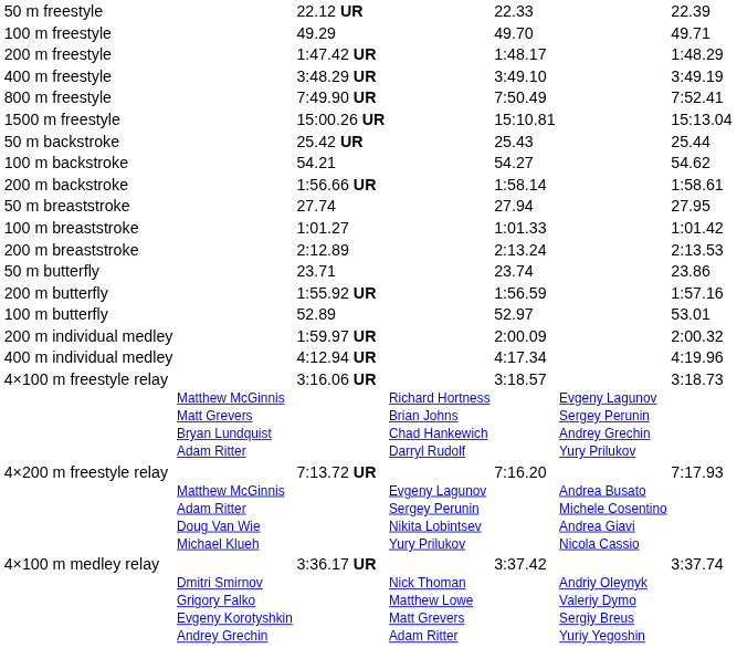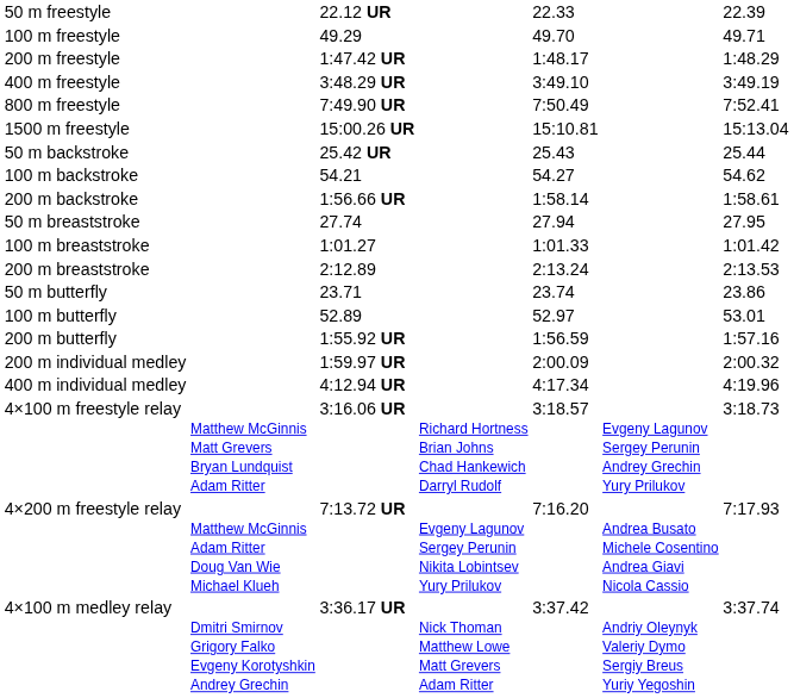 <table>
 <tr valign="top">
 <td>50 m freestyle</td>
 <td></td>
 <td>22.12 <strong>UR</strong></td>
 <td></td>
 <td>22.33</td>
 <td></td>
 <td>22.39</td>
 </tr>
 <tr valign="top">
 <td>100 m freestyle</td>
 <td></td>
 <td>49.29</td>
 <td></td>
 <td>49.70</td>
 <td></td>
 <td>49.71</td>
 </tr>
 <tr valign="top">
 <td>200 m freestyle</td>
 <td></td>
 <td>1:47.42 <strong>UR</strong></td>
 <td></td>
 <td>1:48.17</td>
 <td></td>
 <td>1:48.29</td>
 </tr>
 <tr valign="top">
 <td>400 m freestyle</td>
 <td></td>
 <td>3:48.29 <strong>UR</strong></td>
 <td></td>
 <td>3:49.10</td>
 <td></td>
 <td>3:49.19</td>
 </tr>
 <tr valign="top">
 <td>800 m freestyle</td>
 <td></td>
 <td>7:49.90 <strong>UR</strong></td>
 <td></td>
 <td>7:50.49</td>
 <td></td>
 <td>7:52.41</td>
 </tr>
 <tr valign="top">
 <td>1500 m freestyle</td>
 <td></td>
 <td>15:00.26 <strong>UR</strong></td>
 <td></td>
 <td>15:10.81</td>
 <td></td>
 <td>15:13.04</td>
 </tr>
 <tr valign="top">
 <td>50 m backstroke</td>
 <td></td>
 <td>25.42 <strong>UR</strong></td>
 <td></td>
 <td>25.43</td>
 <td></td>
 <td>25.44</td>
 </tr>
 <tr valign="top">
 <td>100 m backstroke</td>
 <td></td>
 <td>54.21</td>
 <td></td>
 <td>54.27</td>
 <td></td>
 <td>54.62</td>
 </tr>
 <tr valign="top">
 <td>200 m backstroke</td>
 <td></td>
 <td>1:56.66 <strong>UR</strong></td>
 <td></td>
 <td>1:58.14</td>
 <td></td>
 <td>1:58.61</td>
 </tr>
 <tr valign="top">
 <td>50 m breaststroke</td>
 <td></td>
 <td>27.74</td>
 <td></td>
 <td>27.94</td>
 <td></td>
 <td>27.95</td>
 </tr>
 <tr valign="top">
 <td>100 m breaststroke</td>
 <td></td>
 <td>1:01.27</td>
 <td></td>
 <td>1:01.33</td>
 <td></td>
 <td>1:01.42</td>
 </tr>
 <tr valign="top">
 <td>200 m breaststroke</td>
 <td></td>
 <td>2:12.89</td>
 <td></td>
 <td>2:13.24</td>
 <td></td>
 <td>2:13.53</td>
 </tr>
 <tr valign="top">
 <td>50 m butterfly</td>
 <td></td>
 <td>23.71</td>
 <td></td>
 <td>23.74</td>
 <td></td>
 <td>23.86</td>
 </tr>
 <tr valign="top">
+<td>100 m butterfly</td>
+<td></td>
+<td>52.89</td>
+<td></td>
+<td>52.97</td>
+<td></td>
+<td>53.01</td>
+</tr>
+<tr valign="top">
 <td>200 m butterfly</td>
 <td></td>
 <td>1:55.92 <strong>UR</strong></td>
 <td></td>
 <td>1:56.59</td>
 <td></td>
 <td>1:57.16</td>
-</tr>
-<tr valign="top">
-<td>100 m butterfly</td>
-<td></td>
-<td>52.89</td>
-<td></td>
-<td>52.97</td>
-<td></td>
-<td>53.01</td>
 </tr>
 <tr valign="top">
 <td>200 m individual medley</td>
 <td></td>
 <td>1:59.97 <strong>UR</strong></td>
 <td></td>
 <td>2:00.09</td>
 <td></td>
 <td>2:00.32</td>
 </tr>
 <tr valign="top">
 <td>400 m individual medley</td>
 <td></td>
 <td>4:12.94 <strong>UR</strong></td>
 <td></td>
 <td>4:17.34</td>
 <td></td>
 <td>4:19.96</td>
 </tr>
 <tr valign="top">
 <td>4×100 m freestyle relay</td>
 <td><small><br><a href='#'>Matthew McGinnis</a><br><a href='#'>Matt Grevers</a><br><a href='#'>Bryan Lundquist</a><br><a href='#'>Adam Ritter</a></small></td>
 <td>3:16.06 <strong>UR</strong></td>
 <td><small><br><a href='#'>Richard Hortness</a><br><a href='#'>Brian Johns</a><br><a href='#'>Chad Hankewich</a><br><a href='#'>Darryl Rudolf</a></small></td>
 <td>3:18.57</td>
 <td><small><br><a href='#'>Evgeny Lagunov</a><br><a href='#'>Sergey Perunin</a><br><a href='#'>Andrey Grechin</a><br><a href='#'>Yury Prilukov</a></small></td>
 <td>3:18.73</td>
 </tr>
 <tr valign="top">
 <td>4×200 m freestyle relay</td>
 <td><small><br><a href='#'>Matthew McGinnis</a><br><a href='#'>Adam Ritter</a><br><a href='#'>Doug Van Wie</a><br><a href='#'>Michael Klueh</a></small></td>
 <td>7:13.72 <strong>UR</strong></td>
 <td><small><br><a href='#'>Evgeny Lagunov</a><br><a href='#'>Sergey Perunin</a><br><a href='#'>Nikita Lobintsev</a><br><a href='#'>Yury Prilukov</a></small></td>
 <td>7:16.20</td>
 <td><small><br><a href='#'>Andrea Busato</a><br><a href='#'>Michele Cosentino</a><br><a href='#'>Andrea Giavi</a><br><a href='#'>Nicola Cassio</a></small></td>
 <td>7:17.93</td>
 </tr>
 <tr valign="top">
 <td>4×100 m medley relay</td>
 <td><small><br><a href='#'>Dmitri Smirnov</a><br><a href='#'>Grigory Falko</a><br><a href='#'>Evgeny Korotyshkin</a><br><a href='#'>Andrey Grechin</a></small></td>
 <td>3:36.17 <strong>UR</strong></td>
 <td><small><br><a href='#'>Nick Thoman</a><br><a href='#'>Matthew Lowe</a><br><a href='#'>Matt Grevers</a><br><a href='#'>Adam Ritter</a></small></td>
 <td>3:37.42</td>
 <td><small><br><a href='#'>Andriy Oleynyk</a><br><a href='#'>Valeriy Dymo</a><br><a href='#'>Sergiy Breus</a><br><a href='#'>Yuriy Yegoshin</a></small></td>
 <td>3:37.74</td>
 </tr>
 </table>
